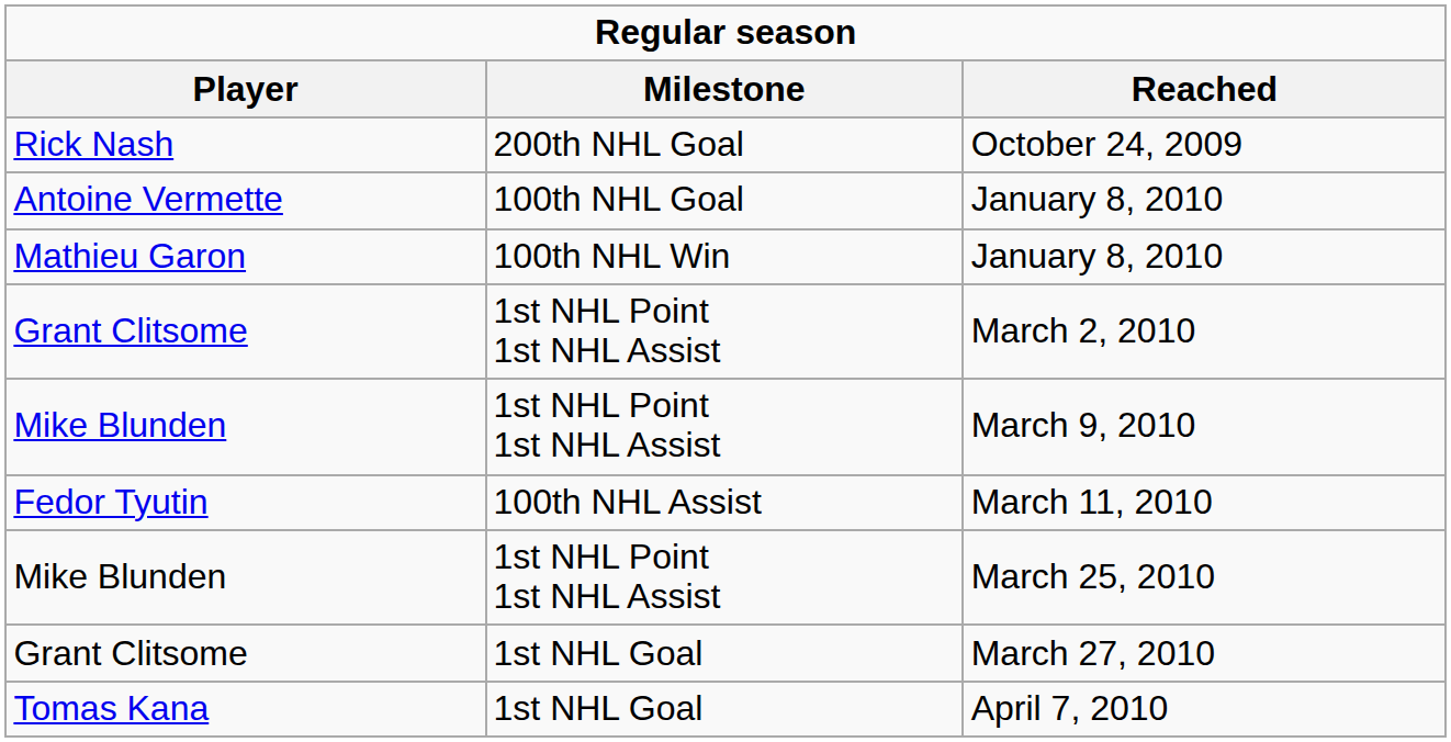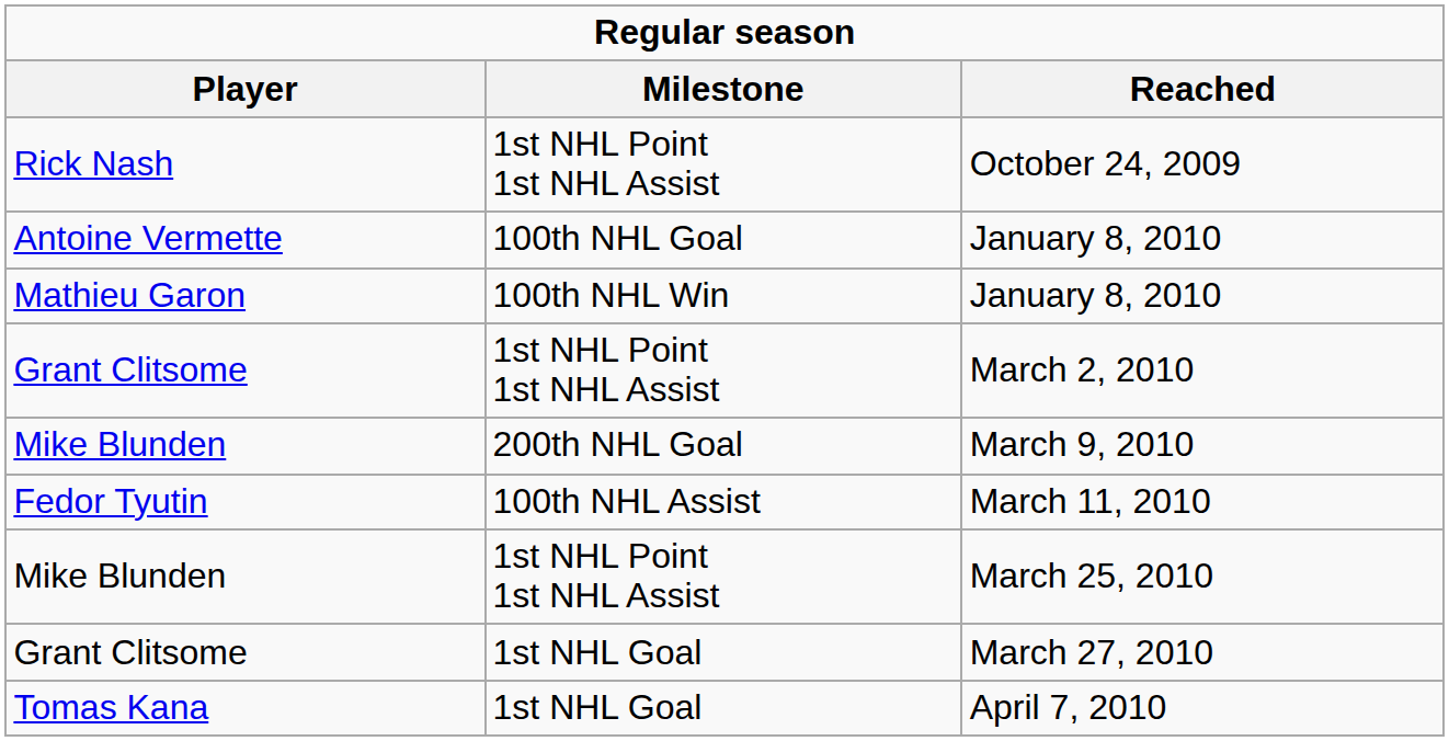 <table class="wikitable" style="width:52%;">
 <tr>
 <td colspan="10" style="text-align:center;"><strong>Regular season</strong></td>
 </tr>
 <tr>
 <th>Player</th>
 <th>Milestone</th>
 <th>Reached</th>
 </tr>
 <tr>
 <td><a href='#'>Rick Nash</a></td>
-<td>200th NHL Goal</td>
+<td>1st NHL Point<br>1st NHL Assist</td>
 <td>October 24, 2009</td>
 </tr>
 <tr>
 <td><a href='#'>Antoine Vermette</a></td>
 <td>100th NHL Goal</td>
 <td>January 8, 2010</td>
 </tr>
 <tr>
 <td><a href='#'>Mathieu Garon</a></td>
 <td>100th NHL Win</td>
 <td>January 8, 2010</td>
 </tr>
 <tr>
 <td><a href='#'>Grant Clitsome</a></td>
 <td>1st NHL Point<br>1st NHL Assist</td>
 <td>March 2, 2010</td>
 </tr>
 <tr>
 <td><a href='#'>Mike Blunden</a></td>
-<td>1st NHL Point<br>1st NHL Assist</td>
+<td>200th NHL Goal</td>
 <td>March 9, 2010</td>
 </tr>
 <tr>
 <td><a href='#'>Fedor Tyutin</a></td>
 <td>100th NHL Assist</td>
 <td>March 11, 2010</td>
 </tr>
 <tr>
 <td>Mike Blunden</td>
 <td>1st NHL Point<br>1st NHL Assist</td>
 <td>March 25, 2010</td>
 </tr>
 <tr>
 <td>Grant Clitsome</td>
 <td>1st NHL Goal</td>
 <td>March 27, 2010</td>
 </tr>
 <tr>
 <td><a href='#'>Tomas Kana</a></td>
 <td>1st NHL Goal</td>
 <td>April 7, 2010</td>
 </tr>
 </table>
